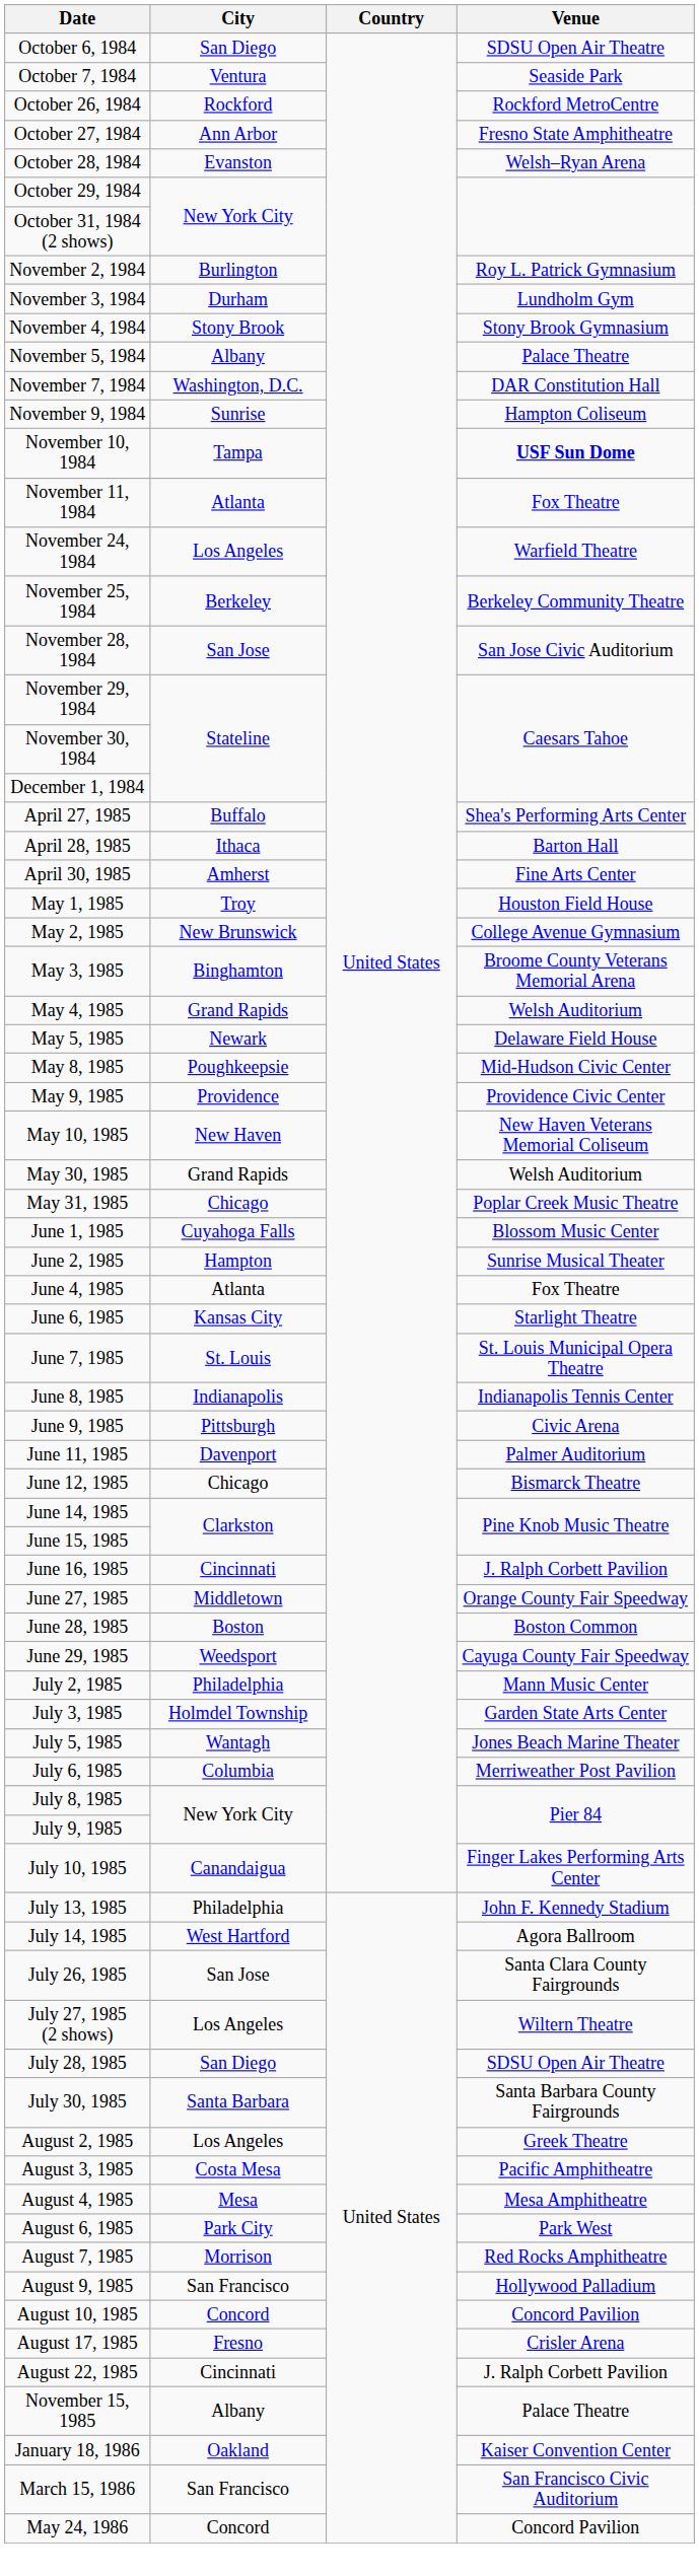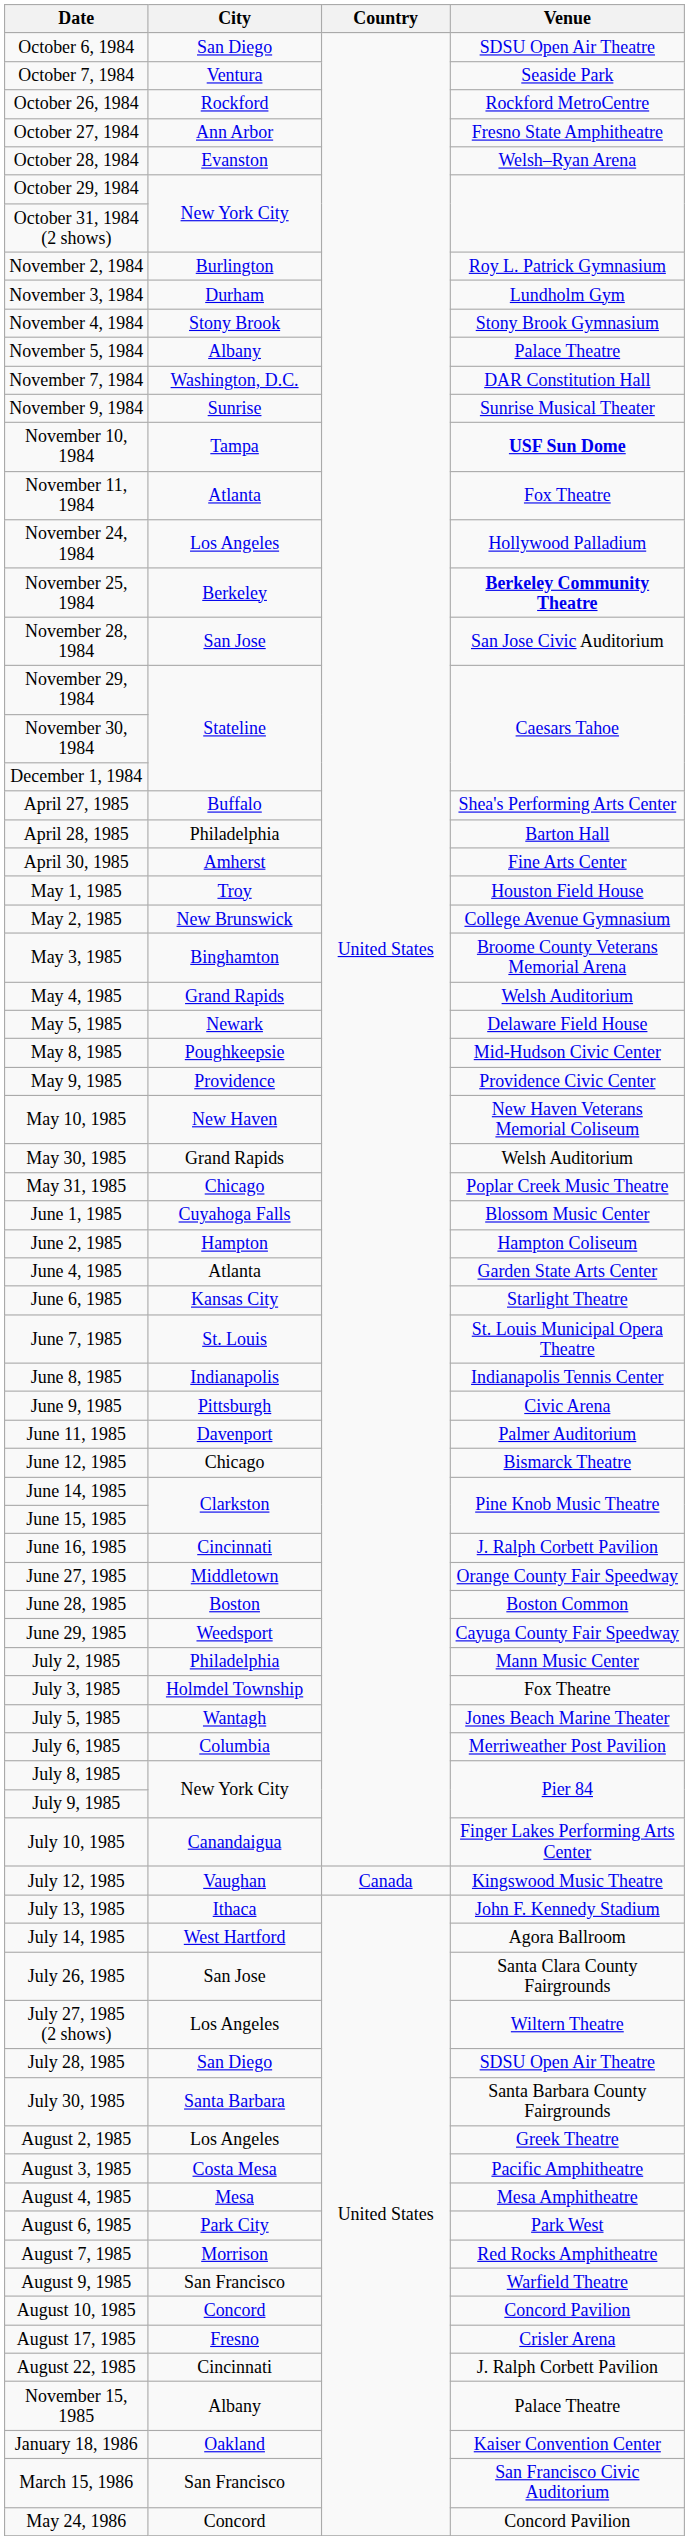 <table class="wikitable sortable plainrowheaders" style="text-align:center;">
 <tr>
 <th scope="col" style="width:11em;">Date</th>
 <th scope="col" style="width:13em;">City</th>
 <th scope="col" style="width:10em;">Country</th>
 <th scope="col" style="width:20em;">Venue</th>
 </tr>
 <tr>
 <td>October 6, 1984</td>
 <td><a href='#'>San Diego</a></td>
 <td rowspan="56"><a href='#'>United States</a></td>
 <td><a href='#'>SDSU Open Air Theatre</a></td>
 </tr>
 <tr>
 <td>October 7, 1984</td>
 <td><a href='#'>Ventura</a></td>
 <td><a href='#'>Seaside Park</a></td>
 </tr>
 <tr>
 <td>October 26, 1984</td>
 <td><a href='#'>Rockford</a></td>
 <td><a href='#'>Rockford MetroCentre</a></td>
 </tr>
 <tr>
 <td>October 27, 1984</td>
 <td><a href='#'>Ann Arbor</a></td>
 <td><a href='#'>Fresno State Amphitheatre</a></td>
 </tr>
 <tr>
 <td>October 28, 1984</td>
 <td><a href='#'>Evanston</a></td>
 <td><a href='#'>Welsh–Ryan Arena</a></td>
 </tr>
 <tr>
 <td>October 29, 1984</td>
 <td rowspan="2"><a href='#'>New York City</a></td>
 <td rowspan="2"></td>
 </tr>
 <tr>
 <td>October 31, 1984<br>(2 shows)</td>
 </tr>
 <tr>
 <td>November 2, 1984</td>
 <td><a href='#'>Burlington</a></td>
 <td><a href='#'>Roy L. Patrick Gymnasium</a></td>
 </tr>
 <tr>
 <td>November 3, 1984</td>
 <td><a href='#'>Durham</a></td>
 <td><a href='#'>Lundholm Gym</a></td>
 </tr>
 <tr>
 <td>November 4, 1984</td>
 <td><a href='#'>Stony Brook</a></td>
 <td><a href='#'>Stony Brook Gymnasium</a></td>
 </tr>
 <tr>
 <td>November 5, 1984</td>
 <td><a href='#'>Albany</a></td>
 <td><a href='#'>Palace Theatre</a></td>
 </tr>
 <tr>
 <td>November 7, 1984</td>
 <td><a href='#'>Washington, D.C.</a></td>
 <td><a href='#'>DAR Constitution Hall</a></td>
 </tr>
 <tr>
 <td>November 9, 1984</td>
 <td><a href='#'>Sunrise</a></td>
-<td><a href='#'>Hampton Coliseum</a></td>
+<td><a href='#'>Sunrise Musical Theater</a></td>
 </tr>
 <tr>
 <td>November 10, 1984</td>
 <td><a href='#'>Tampa</a></td>
 <td><strong><a href='#'>USF Sun Dome</a></strong></td>
 </tr>
 <tr>
 <td>November 11, 1984</td>
 <td><a href='#'>Atlanta</a></td>
 <td><a href='#'>Fox Theatre</a></td>
 </tr>
 <tr>
 <td>November 24, 1984</td>
 <td><a href='#'>Los Angeles</a></td>
-<td><a href='#'>Warfield Theatre</a></td>
+<td><a href='#'>Hollywood Palladium</a></td>
 </tr>
 <tr>
 <td>November 25, 1984</td>
 <td><a href='#'>Berkeley</a></td>
-<td><a href='#'>Berkeley Community Theatre</a></td>
+<td><strong><a href='#'>Berkeley Community Theatre</a></strong></td>
 </tr>
 <tr>
 <td>November 28, 1984</td>
 <td><a href='#'>San Jose</a></td>
 <td><a href='#'>San Jose Civic</a> Auditorium</td>
 </tr>
 <tr>
 <td>November 29, 1984</td>
 <td rowspan="3"><a href='#'>Stateline</a></td>
 <td rowspan="3"><a href='#'>Caesars Tahoe</a></td>
 </tr>
 <tr>
 <td>November 30, 1984</td>
 </tr>
 <tr>
 <td>December 1, 1984</td>
 </tr>
 <tr>
 <td>April 27, 1985</td>
 <td><a href='#'>Buffalo</a></td>
 <td><a href='#'>Shea's Performing Arts Center</a></td>
 </tr>
 <tr>
 <td>April 28, 1985</td>
-<td><a href='#'>Ithaca</a></td>
+<td>Philadelphia</td>
 <td><a href='#'>Barton Hall</a></td>
 </tr>
 <tr>
 <td>April 30, 1985</td>
 <td><a href='#'>Amherst</a></td>
 <td><a href='#'>Fine Arts Center</a></td>
 </tr>
 <tr>
 <td>May 1, 1985</td>
 <td><a href='#'>Troy</a></td>
 <td><a href='#'>Houston Field House</a></td>
 </tr>
 <tr>
 <td>May 2, 1985</td>
 <td><a href='#'>New Brunswick</a></td>
 <td><a href='#'>College Avenue Gymnasium</a></td>
 </tr>
 <tr>
 <td>May 3, 1985</td>
 <td><a href='#'>Binghamton</a></td>
 <td><a href='#'>Broome County Veterans Memorial Arena</a></td>
 </tr>
 <tr>
 <td>May 4, 1985</td>
 <td><a href='#'>Grand Rapids</a></td>
 <td><a href='#'>Welsh Auditorium</a></td>
 </tr>
 <tr>
 <td>May 5, 1985</td>
 <td><a href='#'>Newark</a></td>
 <td><a href='#'>Delaware Field House</a></td>
 </tr>
 <tr>
 <td>May 8, 1985</td>
 <td><a href='#'>Poughkeepsie</a></td>
 <td><a href='#'>Mid-Hudson Civic Center</a></td>
 </tr>
 <tr>
 <td>May 9, 1985</td>
 <td><a href='#'>Providence</a></td>
 <td><a href='#'>Providence Civic Center</a></td>
 </tr>
 <tr>
 <td>May 10, 1985</td>
 <td><a href='#'>New Haven</a></td>
 <td><a href='#'>New Haven Veterans Memorial Coliseum</a></td>
 </tr>
 <tr>
 <td>May 30, 1985</td>
 <td>Grand Rapids</td>
 <td>Welsh Auditorium</td>
 </tr>
 <tr>
 <td>May 31, 1985</td>
 <td><a href='#'>Chicago</a></td>
 <td><a href='#'>Poplar Creek Music Theatre</a></td>
 </tr>
 <tr>
 <td>June 1, 1985</td>
 <td><a href='#'>Cuyahoga Falls</a></td>
 <td><a href='#'>Blossom Music Center</a></td>
 </tr>
 <tr>
 <td>June 2, 1985</td>
 <td><a href='#'>Hampton</a></td>
-<td><a href='#'>Sunrise Musical Theater</a></td>
+<td><a href='#'>Hampton Coliseum</a></td>
 </tr>
 <tr>
 <td>June 4, 1985</td>
 <td>Atlanta</td>
-<td>Fox Theatre</td>
+<td><a href='#'>Garden State Arts Center</a></td>
 </tr>
 <tr>
 <td>June 6, 1985</td>
 <td><a href='#'>Kansas City</a></td>
 <td><a href='#'>Starlight Theatre</a></td>
 </tr>
 <tr>
 <td>June 7, 1985</td>
 <td><a href='#'>St. Louis</a></td>
 <td><a href='#'>St. Louis Municipal Opera Theatre</a></td>
 </tr>
 <tr>
 <td>June 8, 1985</td>
 <td><a href='#'>Indianapolis</a></td>
 <td><a href='#'>Indianapolis Tennis Center</a></td>
 </tr>
 <tr>
 <td>June 9, 1985</td>
 <td><a href='#'>Pittsburgh</a></td>
 <td><a href='#'>Civic Arena</a></td>
 </tr>
 <tr>
 <td>June 11, 1985</td>
 <td><a href='#'>Davenport</a></td>
 <td><a href='#'>Palmer Auditorium</a></td>
 </tr>
 <tr>
 <td>June 12, 1985</td>
 <td>Chicago</td>
 <td><a href='#'>Bismarck Theatre</a></td>
 </tr>
 <tr>
 <td>June 14, 1985</td>
 <td rowspan="2"><a href='#'>Clarkston</a></td>
 <td rowspan="2"><a href='#'>Pine Knob Music Theatre</a></td>
 </tr>
 <tr>
 <td>June 15, 1985</td>
 </tr>
 <tr>
 <td>June 16, 1985</td>
 <td><a href='#'>Cincinnati</a></td>
 <td><a href='#'>J. Ralph Corbett Pavilion</a></td>
 </tr>
 <tr>
 <td>June 27, 1985</td>
 <td><a href='#'>Middletown</a></td>
 <td><a href='#'>Orange County Fair Speedway</a></td>
 </tr>
 <tr>
 <td>June 28, 1985</td>
 <td><a href='#'>Boston</a></td>
 <td><a href='#'>Boston Common</a></td>
 </tr>
 <tr>
 <td>June 29, 1985</td>
 <td><a href='#'>Weedsport</a></td>
 <td><a href='#'>Cayuga County Fair Speedway</a></td>
 </tr>
 <tr>
 <td>July 2, 1985</td>
 <td><a href='#'>Philadelphia</a></td>
 <td><a href='#'>Mann Music Center</a></td>
 </tr>
 <tr>
 <td>July 3, 1985</td>
 <td><a href='#'>Holmdel Township</a></td>
-<td><a href='#'>Garden State Arts Center</a></td>
+<td>Fox Theatre</td>
 </tr>
 <tr>
 <td>July 5, 1985</td>
 <td><a href='#'>Wantagh</a></td>
 <td><a href='#'>Jones Beach Marine Theater</a></td>
 </tr>
 <tr>
 <td>July 6, 1985</td>
 <td><a href='#'>Columbia</a></td>
 <td><a href='#'>Merriweather Post Pavilion</a></td>
 </tr>
 <tr>
 <td>July 8, 1985</td>
 <td rowspan="2">New York City</td>
 <td rowspan="2"><a href='#'>Pier 84</a></td>
 </tr>
 <tr>
 <td>July 9, 1985</td>
 </tr>
 <tr>
 <td>July 10, 1985</td>
 <td><a href='#'>Canandaigua</a></td>
 <td><a href='#'>Finger Lakes Performing Arts Center</a></td>
 </tr>
 <tr>
+<td>July 12, 1985</td>
+<td><a href='#'>Vaughan</a></td>
+<td><a href='#'>Canada</a></td>
+<td><a href='#'>Kingswood Music Theatre</a></td>
+</tr>
+<tr>
 <td>July 13, 1985</td>
-<td>Philadelphia</td>
+<td><a href='#'>Ithaca</a></td>
 <td rowspan="19">United States</td>
 <td><a href='#'>John F. Kennedy Stadium</a></td>
 </tr>
 <tr>
 <td>July 14, 1985</td>
 <td><a href='#'>West Hartford</a></td>
 <td>Agora Ballroom</td>
 </tr>
 <tr>
 <td>July 26, 1985</td>
 <td>San Jose</td>
 <td>Santa Clara County Fairgrounds</td>
 </tr>
 <tr>
 <td>July 27, 1985<br>(2 shows)</td>
 <td>Los Angeles</td>
 <td><a href='#'>Wiltern Theatre</a></td>
 </tr>
 <tr>
 <td>July 28, 1985</td>
 <td><a href='#'>San Diego</a></td>
 <td><a href='#'>SDSU Open Air Theatre</a></td>
 </tr>
 <tr>
 <td>July 30, 1985</td>
 <td><a href='#'>Santa Barbara</a></td>
 <td>Santa Barbara County Fairgrounds</td>
 </tr>
 <tr>
 <td>August 2, 1985</td>
 <td>Los Angeles</td>
 <td><a href='#'>Greek Theatre</a></td>
 </tr>
 <tr>
 <td>August 3, 1985</td>
 <td><a href='#'>Costa Mesa</a></td>
 <td><a href='#'>Pacific Amphitheatre</a></td>
 </tr>
 <tr>
 <td>August 4, 1985</td>
 <td><a href='#'>Mesa</a></td>
 <td><a href='#'>Mesa Amphitheatre</a></td>
 </tr>
 <tr>
 <td>August 6, 1985</td>
 <td><a href='#'>Park City</a></td>
 <td><a href='#'>Park West</a></td>
 </tr>
 <tr>
 <td>August 7, 1985</td>
 <td><a href='#'>Morrison</a></td>
 <td><a href='#'>Red Rocks Amphitheatre</a></td>
 </tr>
 <tr>
 <td>August 9, 1985</td>
 <td>San Francisco</td>
-<td><a href='#'>Hollywood Palladium</a></td>
+<td><a href='#'>Warfield Theatre</a></td>
 </tr>
 <tr>
 <td>August 10, 1985</td>
 <td><a href='#'>Concord</a></td>
 <td><a href='#'>Concord Pavilion</a></td>
 </tr>
 <tr>
 <td>August 17, 1985</td>
 <td><a href='#'>Fresno</a></td>
 <td><a href='#'>Crisler Arena</a></td>
 </tr>
 <tr>
 <td>August 22, 1985</td>
 <td>Cincinnati</td>
 <td>J. Ralph Corbett Pavilion</td>
 </tr>
 <tr>
 <td>November 15, 1985</td>
 <td>Albany</td>
 <td>Palace Theatre</td>
 </tr>
 <tr>
 <td>January 18, 1986</td>
 <td><a href='#'>Oakland</a></td>
 <td><a href='#'>Kaiser Convention Center</a></td>
 </tr>
 <tr>
 <td>March 15, 1986</td>
 <td>San Francisco</td>
 <td><a href='#'>San Francisco Civic Auditorium</a></td>
 </tr>
 <tr>
 <td>May 24, 1986</td>
 <td>Concord</td>
 <td>Concord Pavilion</td>
 </tr>
 </table>
